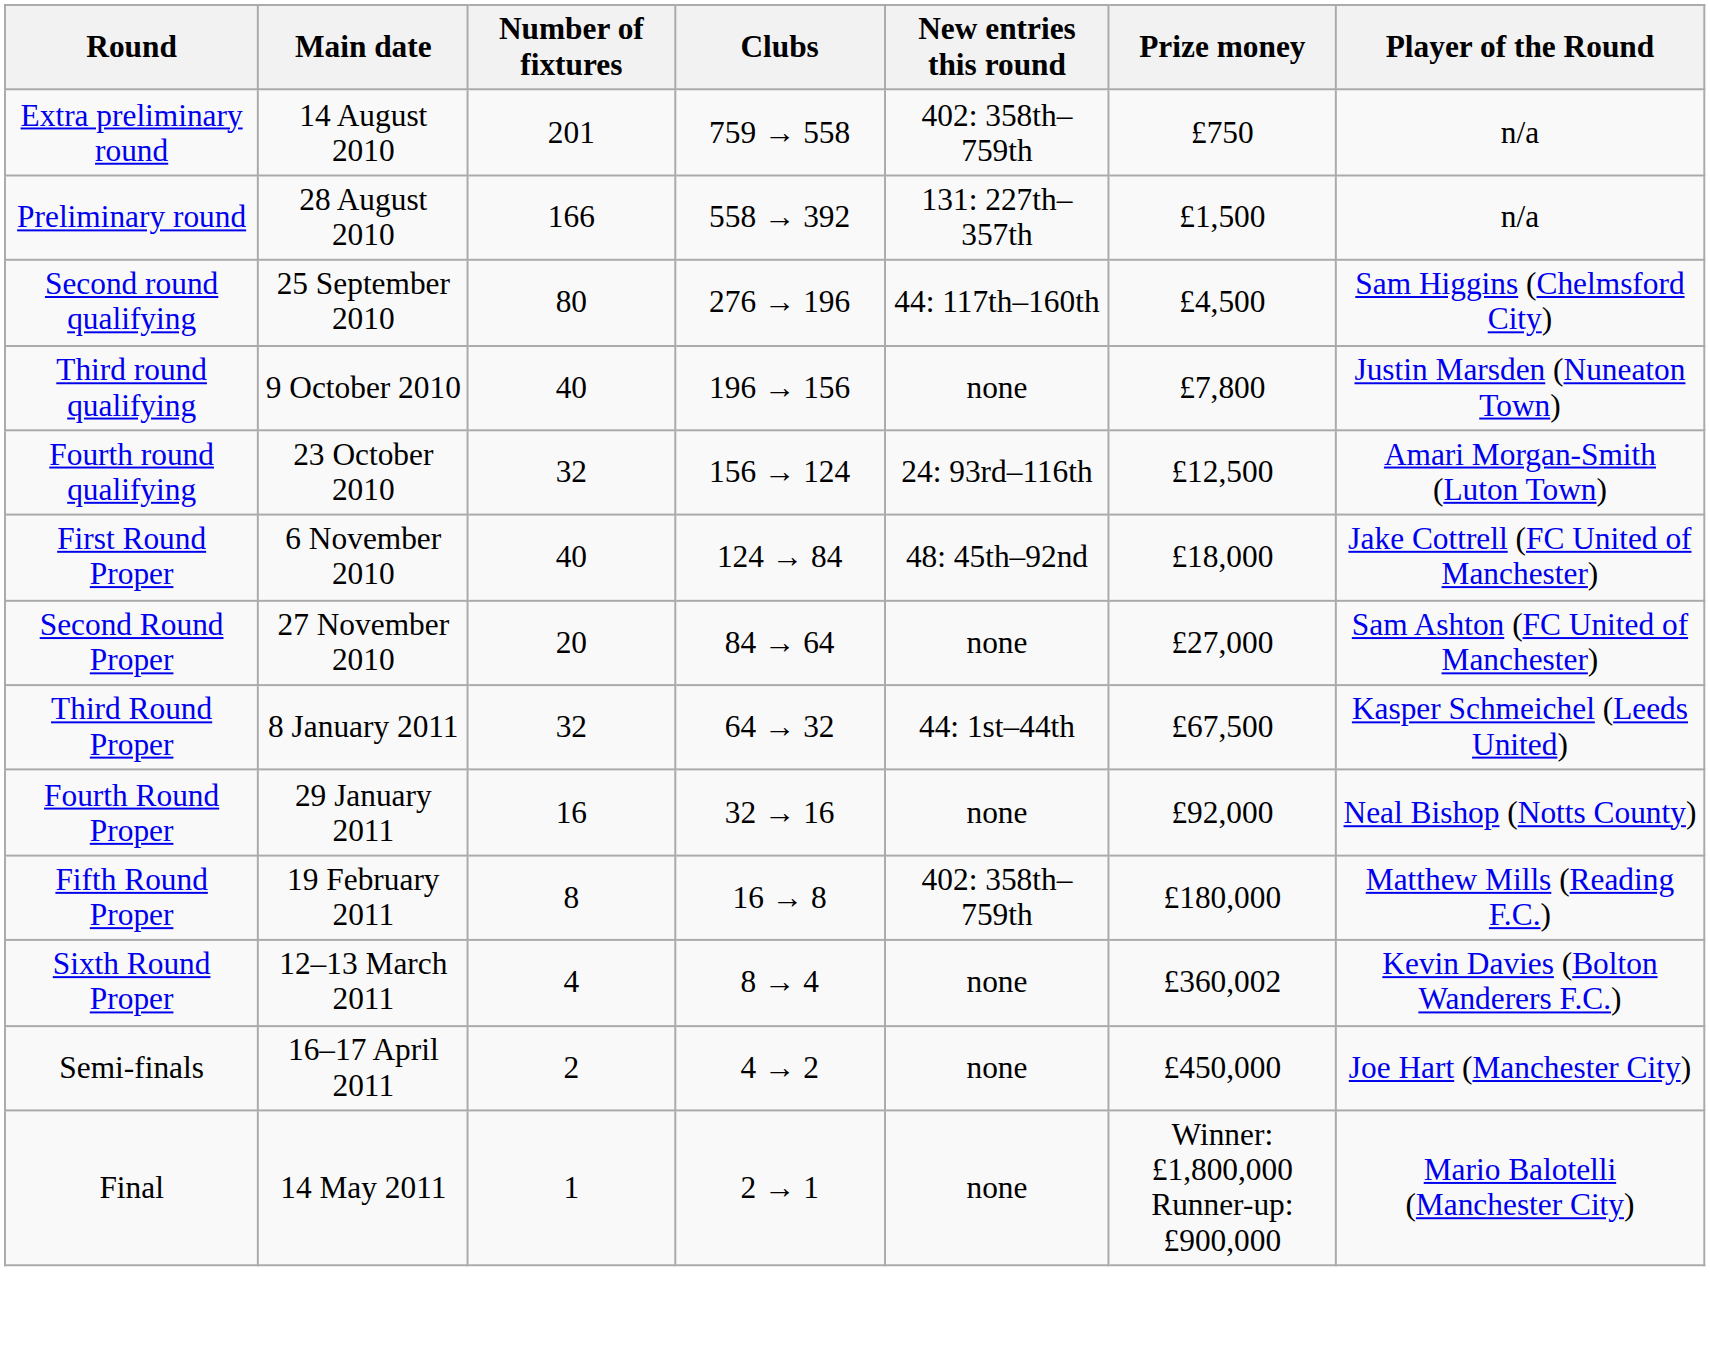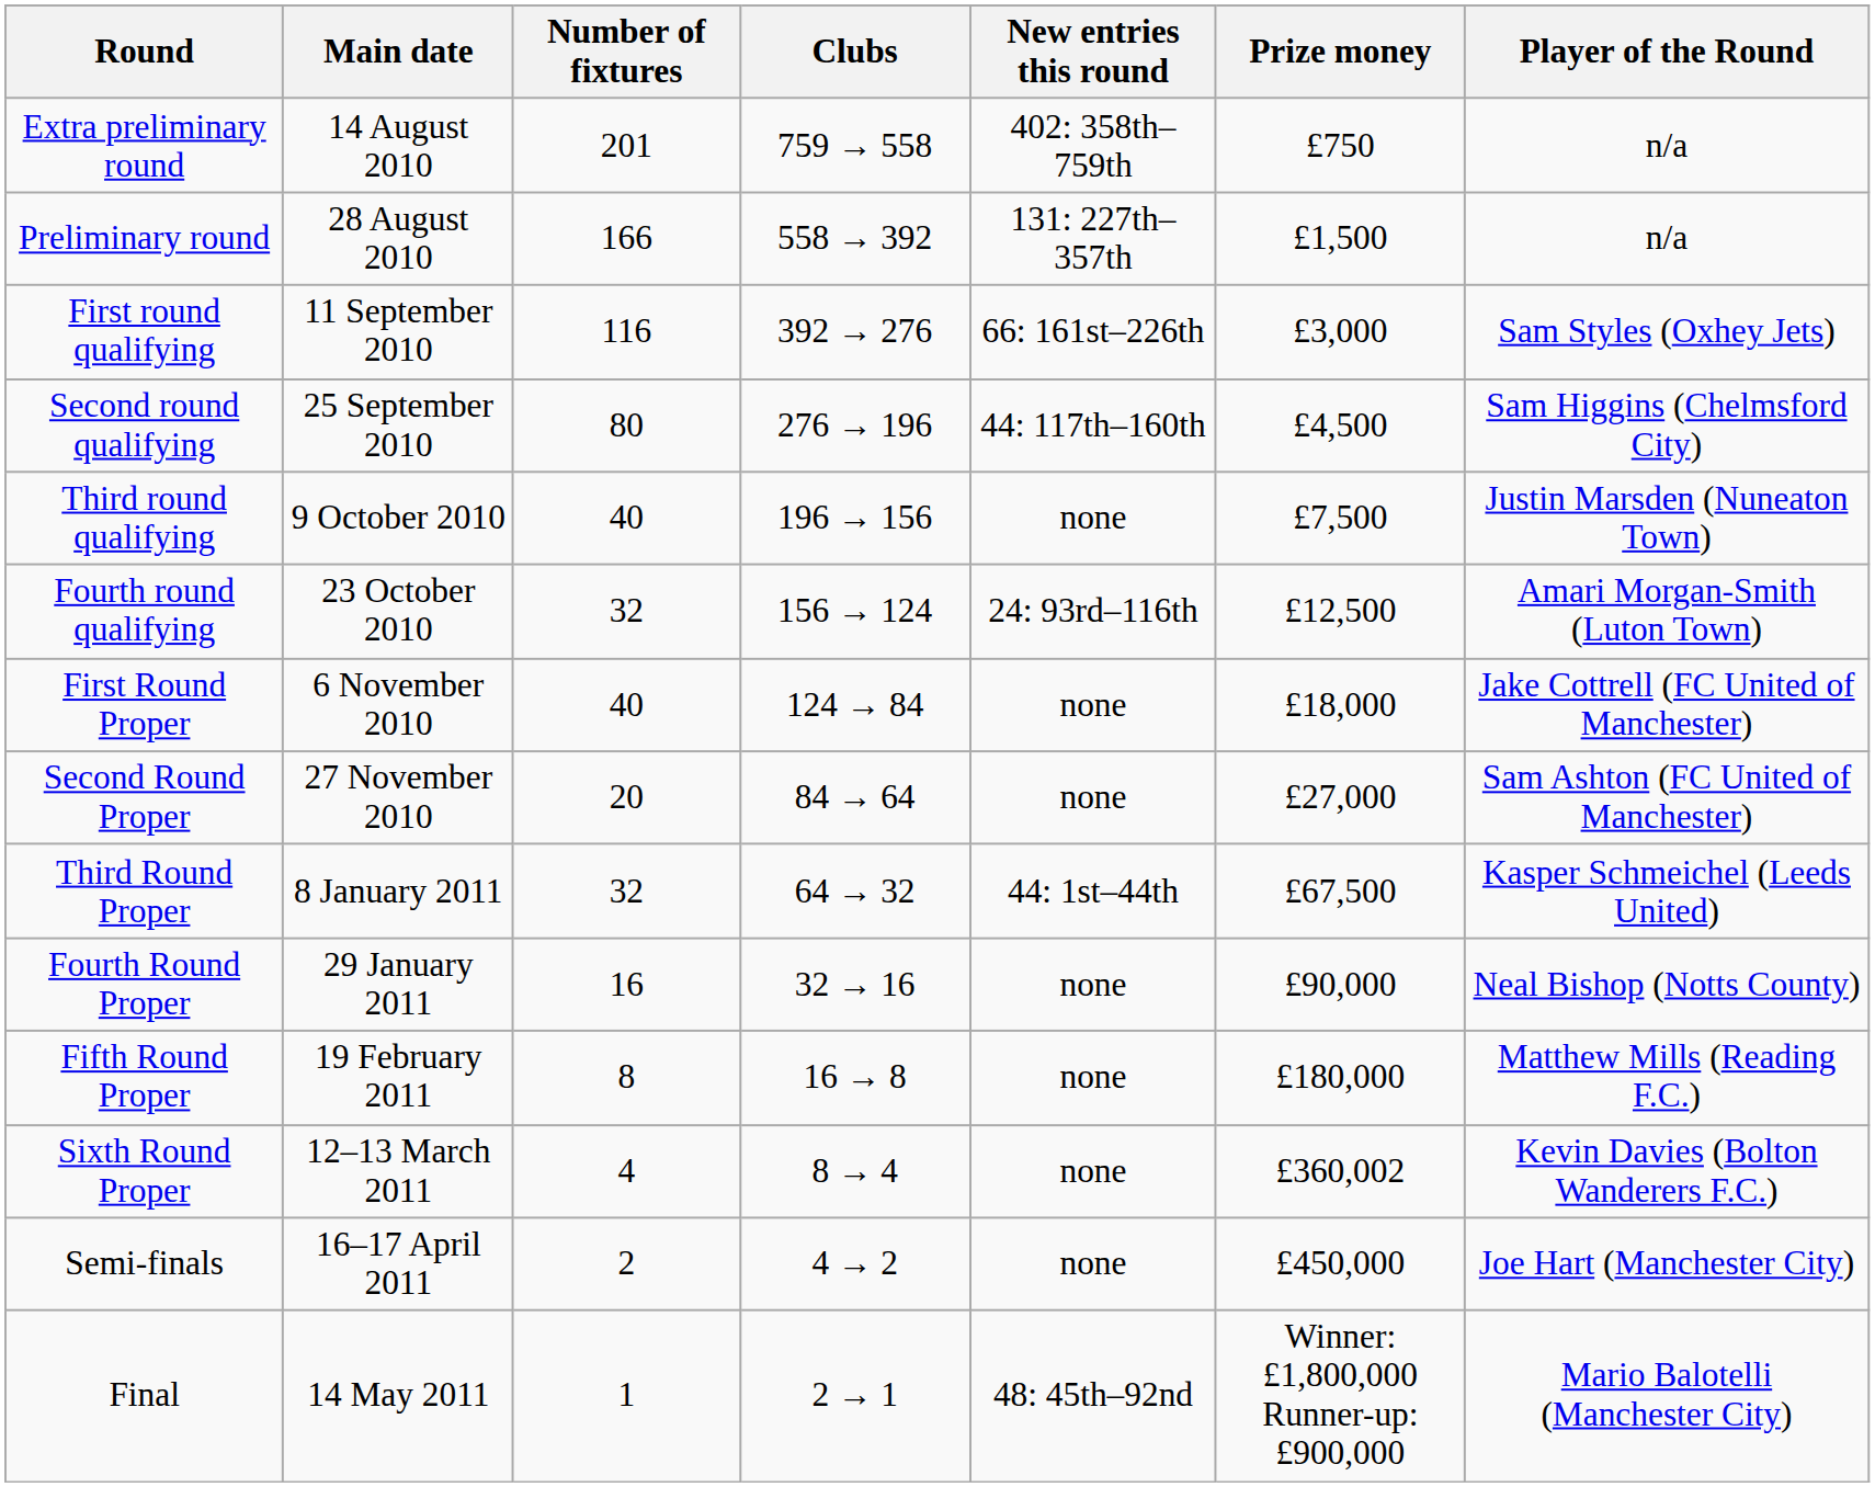 <table class="wikitable" style="text-align:center">
 <tr>
 <th>Round</th>
 <th>Main date</th>
 <th>Number of fixtures</th>
 <th style="width:100px;">Clubs</th>
 <th>New entries this round</th>
 <th>Prize money</th>
 <th>Player of the Round</th>
 </tr>
 <tr>
 <td><a href='#'>Extra preliminary round</a></td>
 <td>14 August 2010</td>
 <td>201</td>
 <td>759 → 558</td>
 <td>402: 358th–759th</td>
 <td>£750</td>
 <td>n/a</td>
 </tr>
 <tr>
 <td><a href='#'>Preliminary round</a></td>
 <td>28 August 2010</td>
 <td>166</td>
 <td>558 → 392</td>
 <td>131: 227th–357th</td>
 <td>£1,500</td>
 <td>n/a</td>
 </tr>
 <tr>
+<td><a href='#'>First round qualifying</a></td>
+<td>11 September 2010</td>
+<td>116</td>
+<td>392 → 276</td>
+<td>66: 161st–226th</td>
+<td>£3,000</td>
+<td><a href='#'>Sam Styles</a> (<a href='#'>Oxhey Jets</a>)</td>
+</tr>
+<tr>
 <td><a href='#'>Second round qualifying</a></td>
 <td>25 September 2010</td>
 <td>80</td>
 <td>276 → 196</td>
 <td>44: 117th–160th</td>
 <td>£4,500</td>
 <td><a href='#'>Sam Higgins</a> (<a href='#'>Chelmsford City</a>)</td>
 </tr>
 <tr>
 <td><a href='#'>Third round qualifying</a></td>
 <td>9 October 2010</td>
 <td>40</td>
 <td>196 → 156</td>
 <td>none</td>
-<td>£7,800</td>
+<td>£7,500</td>
 <td><a href='#'>Justin Marsden</a> (<a href='#'>Nuneaton Town</a>)</td>
 </tr>
 <tr>
 <td><a href='#'>Fourth round qualifying</a></td>
 <td>23 October 2010</td>
 <td>32</td>
 <td>156 → 124</td>
 <td>24: 93rd–116th</td>
 <td>£12,500</td>
 <td><a href='#'>Amari Morgan-Smith</a> (<a href='#'>Luton Town</a>)</td>
 </tr>
 <tr>
 <td><a href='#'>First Round Proper</a></td>
 <td>6 November 2010</td>
 <td>40</td>
 <td>124 → 84</td>
-<td>48: 45th–92nd</td>
+<td>none</td>
 <td>£18,000</td>
 <td><a href='#'>Jake Cottrell</a> (<a href='#'>FC United of Manchester</a>)</td>
 </tr>
 <tr>
 <td><a href='#'>Second Round Proper</a></td>
 <td>27 November 2010</td>
 <td>20</td>
 <td>84 → 64</td>
 <td>none</td>
 <td>£27,000</td>
 <td><a href='#'>Sam Ashton</a> (<a href='#'>FC United of Manchester</a>)</td>
 </tr>
 <tr>
 <td><a href='#'>Third Round Proper</a></td>
 <td>8 January 2011</td>
 <td>32</td>
 <td>64 → 32</td>
 <td>44: 1st–44th</td>
 <td>£67,500</td>
 <td><a href='#'>Kasper Schmeichel</a> (<a href='#'>Leeds United</a>)</td>
 </tr>
 <tr>
 <td><a href='#'>Fourth Round Proper</a></td>
 <td>29 January 2011</td>
 <td>16</td>
 <td>32 → 16</td>
 <td>none</td>
-<td>£92,000</td>
+<td>£90,000</td>
 <td><a href='#'>Neal Bishop</a> (<a href='#'>Notts County</a>)</td>
 </tr>
 <tr>
 <td><a href='#'>Fifth Round Proper</a></td>
 <td>19 February 2011</td>
 <td>8</td>
 <td>16 → 8</td>
-<td>402: 358th–759th</td>
+<td>none</td>
 <td>£180,000</td>
 <td><a href='#'>Matthew Mills</a> (<a href='#'>Reading F.C.</a>)</td>
 </tr>
 <tr>
 <td><a href='#'>Sixth Round Proper</a></td>
 <td>12–13 March 2011</td>
 <td>4</td>
 <td>8 → 4</td>
 <td>none</td>
 <td>£360,002</td>
 <td><a href='#'>Kevin Davies</a> (<a href='#'>Bolton Wanderers F.C.</a>)</td>
 </tr>
 <tr>
 <td>Semi-finals</td>
 <td>16–17 April 2011</td>
 <td>2</td>
 <td>4 → 2</td>
 <td>none</td>
 <td>£450,000</td>
 <td><a href='#'>Joe Hart</a> (<a href='#'>Manchester City</a>)</td>
 </tr>
 <tr>
 <td>Final</td>
 <td>14 May 2011</td>
 <td>1</td>
 <td>2 → 1</td>
-<td>none</td>
+<td>48: 45th–92nd</td>
 <td>Winner: £1,800,000<br>Runner-up: £900,000</td>
 <td><a href='#'>Mario Balotelli</a> (<a href='#'>Manchester City</a>)</td>
 </tr>
 </table>
